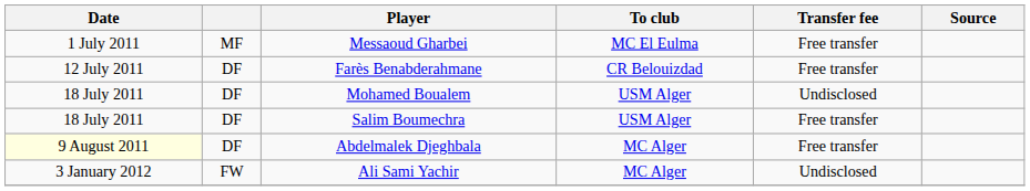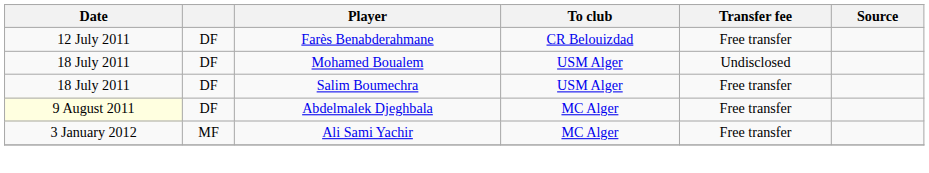 <table class="wikitable sortable" style="width:70%; text-align:center; font-size:85%; text-align:centre;">
 <tr>
 <th>Date</th>
 <th></th>
 <th>Player</th>
 <th>To club</th>
 <th>Transfer fee</th>
 <th>Source</th>
-</tr>
-<tr>
-<td>1 July 2011</td>
-<td>MF</td>
-<td> <a href='#'>Messaoud Gharbei</a></td>
-<td><a href='#'>MC El Eulma</a></td>
-<td>Free transfer</td>
-<td></td>
 </tr>
 <tr>
 <td>12 July 2011</td>
 <td>DF</td>
 <td> <a href='#'>Farès Benabderahmane</a></td>
 <td><a href='#'>CR Belouizdad</a></td>
 <td>Free transfer</td>
 <td></td>
 </tr>
 <tr>
 <td>18 July 2011</td>
 <td>DF</td>
 <td> <a href='#'>Mohamed Boualem</a></td>
 <td><a href='#'>USM Alger</a></td>
 <td>Undisclosed</td>
 <td></td>
 </tr>
 <tr>
 <td>18 July 2011</td>
 <td>DF</td>
 <td> <a href='#'>Salim Boumechra</a></td>
 <td><a href='#'>USM Alger</a></td>
 <td>Free transfer</td>
 <td></td>
 </tr>
 <tr>
 <td style="background: lightyellow;">9 August 2011</td>
 <td>DF</td>
 <td> <a href='#'>Abdelmalek Djeghbala</a></td>
 <td><a href='#'>MC Alger</a></td>
 <td>Free transfer</td>
 <td></td>
 </tr>
 <tr>
 <td>3 January 2012</td>
-<td>FW</td>
+<td>MF</td>
 <td> <a href='#'>Ali Sami Yachir</a></td>
 <td><a href='#'>MC Alger</a></td>
-<td>Undisclosed</td>
+<td>Free transfer</td>
 <td></td>
 </tr>
 <tr>
 </tr>
 </table>
